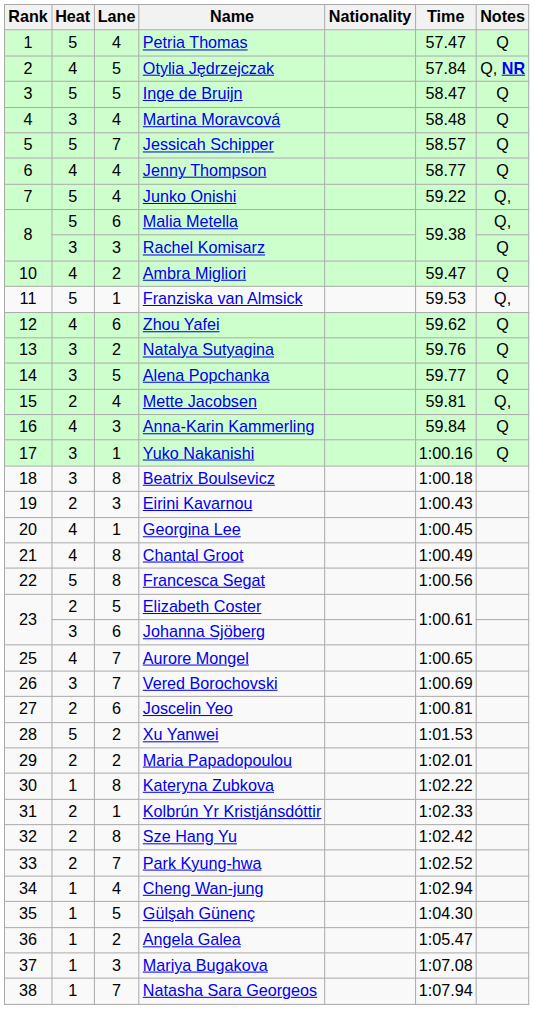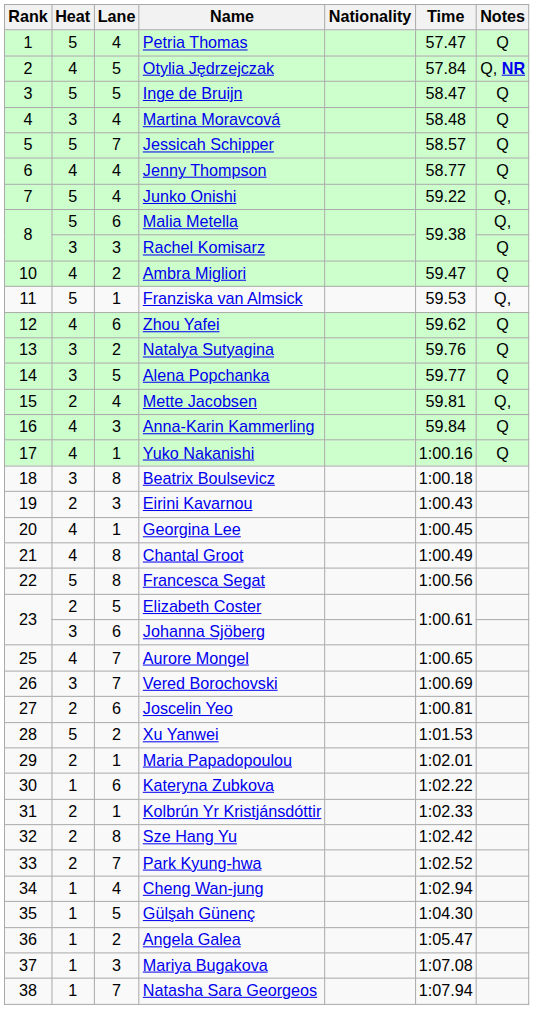 <table class="wikitable sortable" style="text-align:center">
 <tr>
 <th>Rank</th>
 <th>Heat</th>
 <th>Lane</th>
 <th>Name</th>
 <th>Nationality</th>
 <th>Time</th>
 <th>Notes</th>
 </tr>
 <tr bgcolor=#ccffcc>
 <td>1</td>
 <td>5</td>
 <td>4</td>
 <td align=left><a href='#'>Petria Thomas</a></td>
 <td align=left></td>
 <td>57.47</td>
 <td>Q</td>
 </tr>
 <tr bgcolor=#ccffcc>
 <td>2</td>
 <td>4</td>
 <td>5</td>
 <td align=left><a href='#'>Otylia Jędrzejczak</a></td>
 <td align=left></td>
 <td>57.84</td>
 <td>Q, <strong><a href='#'>NR</a></strong></td>
 </tr>
 <tr bgcolor=#ccffcc>
 <td>3</td>
 <td>5</td>
 <td>5</td>
 <td align=left><a href='#'>Inge de Bruijn</a></td>
 <td align=left></td>
 <td>58.47</td>
 <td>Q</td>
 </tr>
 <tr bgcolor=#ccffcc>
 <td>4</td>
 <td>3</td>
 <td>4</td>
 <td align=left><a href='#'>Martina Moravcová</a></td>
 <td align=left></td>
 <td>58.48</td>
 <td>Q</td>
 </tr>
 <tr bgcolor=#ccffcc>
 <td>5</td>
 <td>5</td>
 <td>7</td>
 <td align=left><a href='#'>Jessicah Schipper</a></td>
 <td align=left></td>
 <td>58.57</td>
 <td>Q</td>
 </tr>
 <tr bgcolor=#ccffcc>
 <td>6</td>
 <td>4</td>
 <td>4</td>
 <td align=left><a href='#'>Jenny Thompson</a></td>
 <td align=left></td>
 <td>58.77</td>
 <td>Q</td>
 </tr>
 <tr bgcolor=#ccffcc>
 <td>7</td>
 <td>5</td>
 <td>4</td>
 <td align=left><a href='#'>Junko Onishi</a></td>
 <td align=left></td>
 <td>59.22</td>
 <td>Q, </td>
 </tr>
 <tr bgcolor=#ccffcc>
 <td rowspan=2>8</td>
 <td>5</td>
 <td>6</td>
 <td align=left><a href='#'>Malia Metella</a></td>
 <td align=left></td>
 <td rowspan=2>59.38</td>
 <td>Q, </td>
 </tr>
 <tr bgcolor=#ccffcc>
 <td>3</td>
 <td>3</td>
 <td align=left><a href='#'>Rachel Komisarz</a></td>
 <td align=left></td>
 <td>Q</td>
 </tr>
 <tr bgcolor=#ccffcc>
 <td>10</td>
 <td>4</td>
 <td>2</td>
 <td align=left><a href='#'>Ambra Migliori</a></td>
 <td align=left></td>
 <td>59.47</td>
 <td>Q</td>
 </tr>
 <tr>
 <td>11</td>
 <td>5</td>
 <td>1</td>
 <td align=left><a href='#'>Franziska van Almsick</a></td>
 <td align=left></td>
 <td>59.53</td>
 <td>Q, </td>
 </tr>
 <tr bgcolor=#ccffcc>
 <td>12</td>
 <td>4</td>
 <td>6</td>
 <td align=left><a href='#'>Zhou Yafei</a></td>
 <td align=left></td>
 <td>59.62</td>
 <td>Q</td>
 </tr>
 <tr bgcolor=#ccffcc>
 <td>13</td>
 <td>3</td>
 <td>2</td>
 <td align=left><a href='#'>Natalya Sutyagina</a></td>
 <td align=left></td>
 <td>59.76</td>
 <td>Q</td>
 </tr>
 <tr bgcolor=#ccffcc>
 <td>14</td>
 <td>3</td>
 <td>5</td>
 <td align=left><a href='#'>Alena Popchanka</a></td>
 <td align=left></td>
 <td>59.77</td>
 <td>Q</td>
 </tr>
 <tr bgcolor=#ccffcc>
 <td>15</td>
 <td>2</td>
 <td>4</td>
 <td align=left><a href='#'>Mette Jacobsen</a></td>
 <td align=left></td>
 <td>59.81</td>
 <td>Q, </td>
 </tr>
 <tr bgcolor=#ccffcc>
 <td>16</td>
 <td>4</td>
 <td>3</td>
 <td align=left><a href='#'>Anna-Karin Kammerling</a></td>
 <td align=left></td>
 <td>59.84</td>
 <td>Q</td>
 </tr>
 <tr bgcolor=#ccffcc>
 <td>17</td>
-<td>3</td>
+<td>4</td>
 <td>1</td>
 <td align=left><a href='#'>Yuko Nakanishi</a></td>
 <td align=left></td>
 <td>1:00.16</td>
 <td>Q</td>
 </tr>
 <tr>
 <td>18</td>
 <td>3</td>
 <td>8</td>
 <td align=left><a href='#'>Beatrix Boulsevicz</a></td>
 <td align=left></td>
 <td>1:00.18</td>
 <td></td>
 </tr>
 <tr>
 <td>19</td>
 <td>2</td>
 <td>3</td>
 <td align=left><a href='#'>Eirini Kavarnou</a></td>
 <td align=left></td>
 <td>1:00.43</td>
 <td></td>
 </tr>
 <tr>
 <td>20</td>
 <td>4</td>
 <td>1</td>
 <td align=left><a href='#'>Georgina Lee</a></td>
 <td align=left></td>
 <td>1:00.45</td>
 <td></td>
 </tr>
 <tr>
 <td>21</td>
 <td>4</td>
 <td>8</td>
 <td align=left><a href='#'>Chantal Groot</a></td>
 <td align=left></td>
 <td>1:00.49</td>
 <td></td>
 </tr>
 <tr>
 <td>22</td>
 <td>5</td>
 <td>8</td>
 <td align=left><a href='#'>Francesca Segat</a></td>
 <td align=left></td>
 <td>1:00.56</td>
 <td></td>
 </tr>
 <tr>
 <td rowspan=2>23</td>
 <td>2</td>
 <td>5</td>
 <td align=left><a href='#'>Elizabeth Coster</a></td>
 <td align=left></td>
 <td rowspan=2>1:00.61</td>
 <td></td>
 </tr>
 <tr>
 <td>3</td>
 <td>6</td>
 <td align=left><a href='#'>Johanna Sjöberg</a></td>
 <td align=left></td>
 <td></td>
 </tr>
 <tr>
 <td>25</td>
 <td>4</td>
 <td>7</td>
 <td align=left><a href='#'>Aurore Mongel</a></td>
 <td align=left></td>
 <td>1:00.65</td>
 <td></td>
 </tr>
 <tr>
 <td>26</td>
 <td>3</td>
 <td>7</td>
 <td align=left><a href='#'>Vered Borochovski</a></td>
 <td align=left></td>
 <td>1:00.69</td>
 <td></td>
 </tr>
 <tr>
 <td>27</td>
 <td>2</td>
 <td>6</td>
 <td align=left><a href='#'>Joscelin Yeo</a></td>
 <td align=left></td>
 <td>1:00.81</td>
 <td></td>
 </tr>
 <tr>
 <td>28</td>
 <td>5</td>
 <td>2</td>
 <td align=left><a href='#'>Xu Yanwei</a></td>
 <td align=left></td>
 <td>1:01.53</td>
 <td></td>
 </tr>
 <tr>
 <td>29</td>
 <td>2</td>
-<td>2</td>
+<td>1</td>
 <td align=left><a href='#'>Maria Papadopoulou</a></td>
 <td align=left></td>
 <td>1:02.01</td>
 <td></td>
 </tr>
 <tr>
 <td>30</td>
 <td>1</td>
-<td>8</td>
+<td>6</td>
 <td align=left><a href='#'>Kateryna Zubkova</a></td>
 <td align=left></td>
 <td>1:02.22</td>
 <td></td>
 </tr>
 <tr>
 <td>31</td>
 <td>2</td>
 <td>1</td>
 <td align=left><a href='#'>Kolbrún Yr Kristjánsdóttir</a></td>
 <td align=left></td>
 <td>1:02.33</td>
 <td></td>
 </tr>
 <tr>
 <td>32</td>
 <td>2</td>
 <td>8</td>
 <td align=left><a href='#'>Sze Hang Yu</a></td>
 <td align=left></td>
 <td>1:02.42</td>
 <td></td>
 </tr>
 <tr>
 <td>33</td>
 <td>2</td>
 <td>7</td>
 <td align=left><a href='#'>Park Kyung-hwa</a></td>
 <td align=left></td>
 <td>1:02.52</td>
 <td></td>
 </tr>
 <tr>
 <td>34</td>
 <td>1</td>
 <td>4</td>
 <td align=left><a href='#'>Cheng Wan-jung</a></td>
 <td align=left></td>
 <td>1:02.94</td>
 <td></td>
 </tr>
 <tr>
 <td>35</td>
 <td>1</td>
 <td>5</td>
 <td align=left><a href='#'>Gülşah Günenç</a></td>
 <td align=left></td>
 <td>1:04.30</td>
 <td></td>
 </tr>
 <tr>
 <td>36</td>
 <td>1</td>
 <td>2</td>
 <td align=left><a href='#'>Angela Galea</a></td>
 <td align=left></td>
 <td>1:05.47</td>
 <td></td>
 </tr>
 <tr>
 <td>37</td>
 <td>1</td>
 <td>3</td>
 <td align=left><a href='#'>Mariya Bugakova</a></td>
 <td align=left></td>
 <td>1:07.08</td>
 <td></td>
 </tr>
 <tr>
 <td>38</td>
 <td>1</td>
 <td>7</td>
 <td align=left><a href='#'>Natasha Sara Georgeos</a></td>
 <td align=left></td>
 <td>1:07.94</td>
 <td></td>
 </tr>
 </table>
